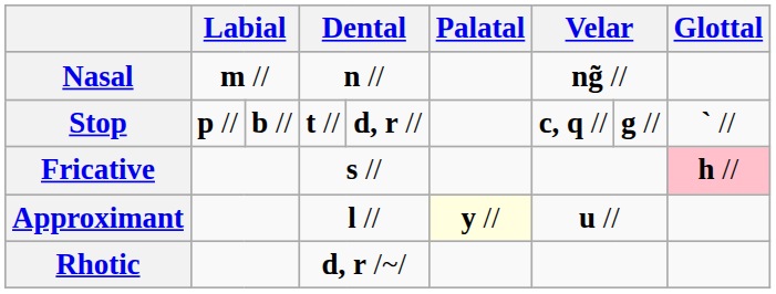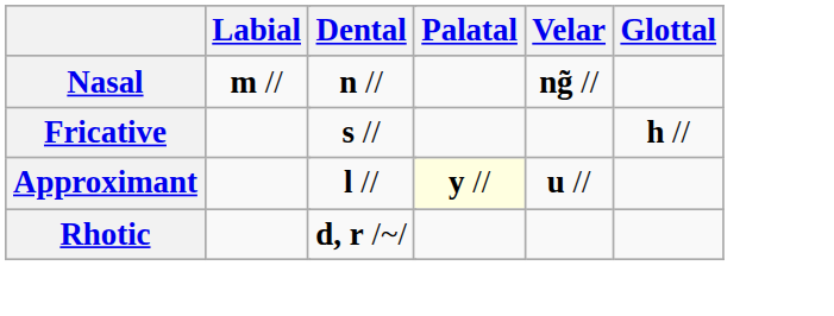 <table class="wikitable" style="text-align:center;">
 <tr>
 <th></th>
 <th colspan="2" scope="col"><a href='#'>Labial</a></th>
 <th colspan="2" scope="col"><a href='#'>Dental</a></th>
 <th scope="col"><a href='#'>Palatal</a></th>
 <th colspan="2" scope="col"><a href='#'>Velar</a></th>
 <th scope="col"><a href='#'>Glottal</a></th>
 </tr>
 <tr>
 <th scope="row"><a href='#'>Nasal</a></th>
 <td colspan="2"><strong>m</strong> //</td>
 <td colspan="2"><strong>n</strong> //</td>
 <td></td>
 <td colspan="2"><strong>ng̃</strong> //</td>
 <td></td>
 </tr>
 <tr>
-<th scope="row"><a href='#'>Stop</a></th>
-<td><strong>p</strong> //</td>
-<td><strong>b</strong> //</td>
-<td><strong>t</strong> //</td>
-<td><strong>d, r</strong> //</td>
-<td></td>
-<td><strong>c, q</strong> //</td>
-<td><strong>g</strong> //</td>
-<td><strong>`</strong> //</td>
-</tr>
-<tr>
 <th scope="row"><a href='#'>Fricative</a></th>
 <td colspan="2"></td>
 <td colspan="2"><strong>s</strong> //</td>
 <td></td>
 <td colspan="2"></td>
-<td style="background: pink;"><strong>h</strong> //</td>
+<td><strong>h</strong> //</td>
 </tr>
 <tr>
 <th scope="row"><a href='#'>Approximant</a></th>
 <td colspan="2"></td>
 <td colspan="2"><strong>l</strong> //</td>
 <td style="background: lightyellow;"><strong>y</strong> //</td>
 <td colspan="2"><strong>u</strong> //</td>
 <td></td>
 </tr>
 <tr>
 <th><a href='#'>Rhotic</a></th>
 <td colspan="2"></td>
 <td colspan="2"><strong>d, r</strong> /~/</td>
 <td></td>
 <td colspan="2"></td>
 <td></td>
 </tr>
 </table>
